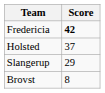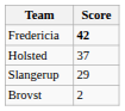 <table class="wikitable" style="font-size: 100%">
 <tr>
 <th width=80>Team</th>
 <th width=50>Score</th>
 </tr>
 <tr>
 <td>Fredericia</td>
 <td><strong>42</strong></td>
 </tr>
 <tr>
 <td>Holsted</td>
 <td>37</td>
 </tr>
 <tr>
 <td>Slangerup</td>
 <td>29</td>
 </tr>
 <tr>
 <td>Brovst</td>
-<td>8</td>
+<td>2</td>
 </tr>
 </table>
